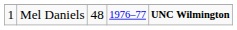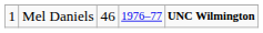 <table class="wikitable">
 <tr>
 </tr>
 <tr>
 <td>1</td>
 <td>Mel Daniels</td>
-<td>48</td>
+<td>46</td>
 <td style="font-size:80%;"><a href='#'>1976–77</a></td>
 <td style="font-size:80%;"><strong>UNC Wilmington</strong></td>
 </tr>
 </table>
